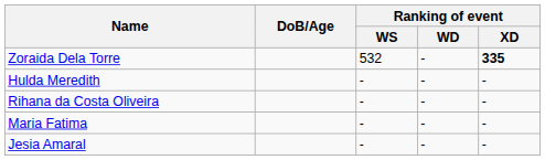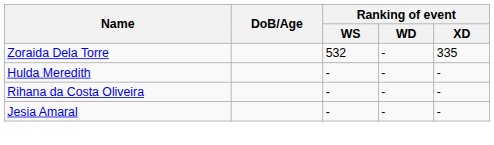 <table class="wikitable" style="width:600px; font-size:95%;">
 <tr>
 <th rowspan="2" align="left">Name</th>
 <th rowspan="2" align="left">DoB/Age</th>
 <th colspan="3" align="center">Ranking of event</th>
 </tr>
 <tr>
 <th align="center">WS</th>
 <th>WD</th>
 <th align="center">XD</th>
 </tr>
 <tr>
 <td align="left"><a href='#'>Zoraida Dela Torre</a></td>
 <td align="left"></td>
 <td>532</td>
 <td>-</td>
-<td><strong>335</strong></td>
+<td>335</td>
 </tr>
 <tr>
 <td><a href='#'>Hulda Meredith</a></td>
 <td></td>
 <td>-</td>
 <td>-</td>
 <td>-</td>
 </tr>
 <tr>
 <td><a href='#'>Rihana da Costa Oliveira</a></td>
 <td></td>
 <td>-</td>
 <td>-</td>
 <td>-</td>
 </tr>
 <tr>
-<td><a href='#'>Maria Fatima</a></td>
-<td></td>
-<td>-</td>
-<td>-</td>
-<td>-</td>
-</tr>
-<tr>
 <td><a href='#'>Jesia Amaral</a></td>
 <td></td>
 <td>-</td>
 <td>-</td>
 <td>-</td>
 </tr>
 </table>
